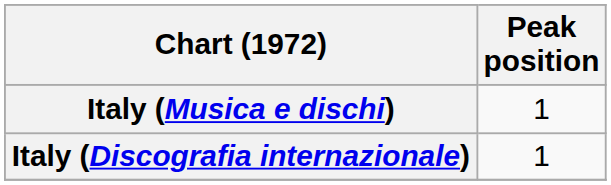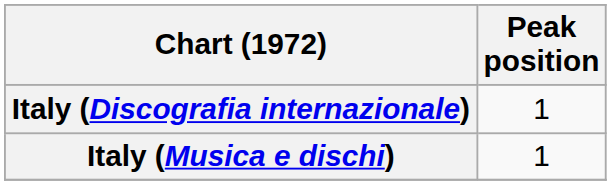 <table class="wikitable plainrowheaders" style="text-align:center">
 <tr>
 <th scope="col">Chart (1972)</th>
 <th scope="col">Peak<br>position</th>
 </tr>
 <tr>
-<th scope="row">Italy (<em><a href='#'>Musica e dischi</a></em>)</th>
+<th scope="row">Italy (<em><a href='#'>Discografia internazionale</a></em>)</th>
 <td style="text-align:center">1</td>
 </tr>
 <tr>
-<th scope="row">Italy (<em><a href='#'>Discografia internazionale</a></em>)</th>
+<th scope="row">Italy (<em><a href='#'>Musica e dischi</a></em>)</th>
 <td style="text-align:center">1</td>
 </tr>
 <tr>
 </tr>
 </table>
